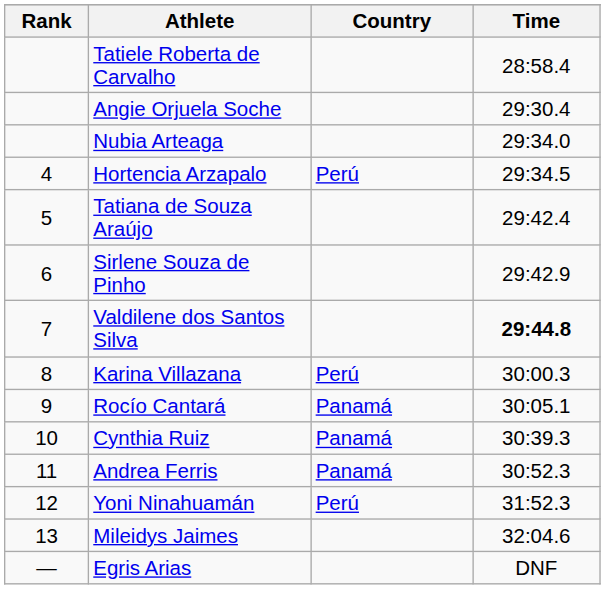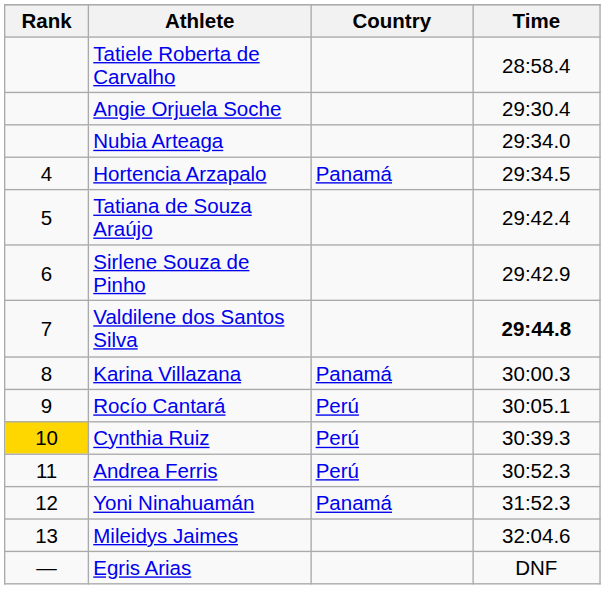 <table class="wikitable sortable" style=" text-align:center; font-size:95%;" width="50%">
 <tr>
 </tr>
 <tr>
 <th width=5%>Rank</th>
 <th width=20%>Athlete</th>
 <th width=15%>Country</th>
 <th width=10%>Time</th>
 </tr>
 <tr>
 <td align=center></td>
 <td align=left><a href='#'>Tatiele Roberta de Carvalho</a></td>
 <td align=left></td>
 <td>28:58.4</td>
 </tr>
 <tr>
 <td align=center></td>
 <td align=left><a href='#'>Angie Orjuela Soche</a></td>
 <td align=left></td>
 <td>29:30.4</td>
 </tr>
 <tr>
 <td align=center></td>
 <td align=left><a href='#'>Nubia Arteaga</a></td>
 <td align=left></td>
 <td>29:34.0</td>
 </tr>
 <tr>
 <td align=center>4</td>
 <td align=left><a href='#'>Hortencia Arzapalo</a></td>
-<td align=left> <a href='#'>Perú</a></td>
+<td align=left> <a href='#'>Panamá</a></td>
 <td>29:34.5</td>
 </tr>
 <tr>
 <td align=center>5</td>
 <td align=left><a href='#'>Tatiana de Souza Araújo</a></td>
 <td align=left></td>
 <td>29:42.4</td>
 </tr>
 <tr>
 <td align=center>6</td>
 <td align=left><a href='#'>Sirlene Souza de Pinho</a></td>
 <td align=left></td>
 <td>29:42.9</td>
 </tr>
 <tr>
 <td align=center>7</td>
 <td align=left><a href='#'>Valdilene dos Santos Silva</a></td>
 <td align=left></td>
 <td><strong>29:44.8</strong></td>
 </tr>
 <tr>
 <td align=center>8</td>
 <td align=left><a href='#'>Karina Villazana</a></td>
-<td align=left> <a href='#'>Perú</a></td>
+<td align=left> <a href='#'>Panamá</a></td>
 <td>30:00.3</td>
 </tr>
 <tr>
 <td align=center>9</td>
 <td align=left><a href='#'>Rocío Cantará</a></td>
-<td align=left> <a href='#'>Panamá</a></td>
+<td align=left> <a href='#'>Perú</a></td>
 <td>30:05.1</td>
 </tr>
 <tr>
-<td align=center>10</td>
+<td align=center style="background: gold;">10</td>
 <td align=left><a href='#'>Cynthia Ruiz</a></td>
-<td align=left> <a href='#'>Panamá</a></td>
+<td align=left> <a href='#'>Perú</a></td>
 <td>30:39.3</td>
 </tr>
 <tr>
 <td align=center>11</td>
 <td align=left><a href='#'>Andrea Ferris</a></td>
-<td align=left> <a href='#'>Panamá</a></td>
+<td align=left> <a href='#'>Perú</a></td>
 <td>30:52.3</td>
 </tr>
 <tr>
 <td align=center>12</td>
 <td align=left><a href='#'>Yoni Ninahuamán</a></td>
-<td align=left> <a href='#'>Perú</a></td>
+<td align=left> <a href='#'>Panamá</a></td>
 <td>31:52.3</td>
 </tr>
 <tr>
 <td align=center>13</td>
 <td align=left><a href='#'>Mileidys Jaimes</a></td>
 <td align=left></td>
 <td>32:04.6</td>
 </tr>
 <tr>
 <td align=center>—</td>
 <td align=left><a href='#'>Egris Arias</a></td>
 <td align=left></td>
 <td>DNF</td>
 </tr>
 </table>
